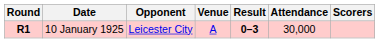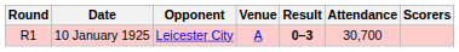 <table class="wikitable" style="font-size:100%; text-align:center">
 <tr>
 <th>Round</th>
 <th>Date</th>
 <th>Opponent</th>
 <th>Venue</th>
 <th>Result</th>
 <th>Attendance</th>
 <th>Scorers</th>
 </tr>
 <tr style="background-color: #FFCCCC;">
-<td><strong>R1</strong></td>
+<td>R1</td>
 <td>10 January 1925</td>
 <td><a href='#'>Leicester City</a></td>
 <td><a href='#'>A</a></td>
 <td><strong>0–3</strong></td>
-<td>30,000</td>
+<td>30,700</td>
 <td></td>
 </tr>
 </table>
